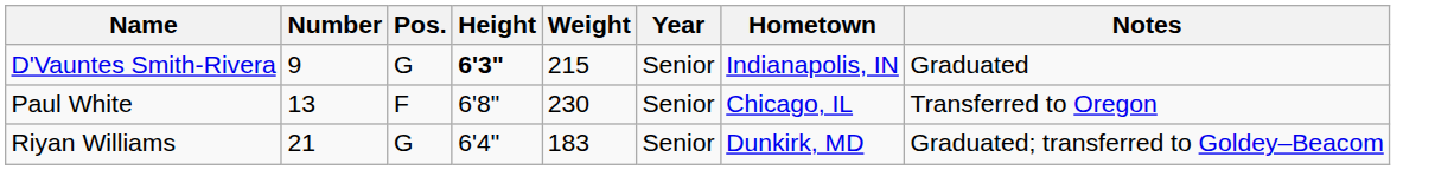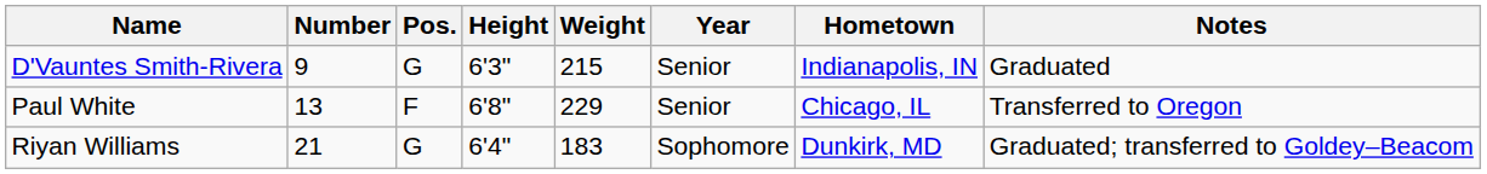 <table class="wikitable sortable" border="1">
 <tr>
 <th>Name</th>
 <th>Number</th>
 <th>Pos.</th>
 <th>Height</th>
 <th>Weight</th>
 <th>Year</th>
 <th>Hometown</th>
 <th class="unsortable">Notes</th>
 </tr>
 <tr>
 <td><a href='#'>D'Vauntes Smith-Rivera</a></td>
 <td>9</td>
 <td>G</td>
-<td><strong>6'3"</strong></td>
+<td>6'3"</td>
 <td>215</td>
 <td>Senior</td>
 <td><a href='#'>Indianapolis, IN</a></td>
 <td>Graduated</td>
 </tr>
 <tr>
 <td>Paul White</td>
 <td>13</td>
 <td>F</td>
 <td>6'8"</td>
-<td>230</td>
+<td>229</td>
 <td>Senior</td>
 <td><a href='#'>Chicago, IL</a></td>
 <td>Transferred to <a href='#'>Oregon</a></td>
 </tr>
 <tr>
 <td>Riyan Williams</td>
 <td>21</td>
 <td>G</td>
 <td>6'4"</td>
 <td>183</td>
-<td>Senior</td>
+<td>Sophomore</td>
 <td><a href='#'>Dunkirk, MD</a></td>
 <td>Graduated; transferred to <a href='#'>Goldey–Beacom</a></td>
 </tr>
 </table>
